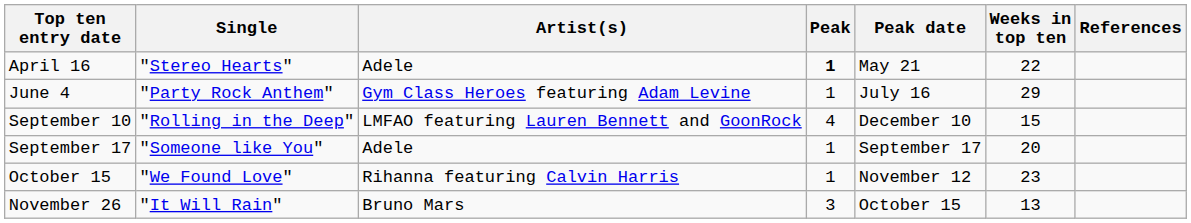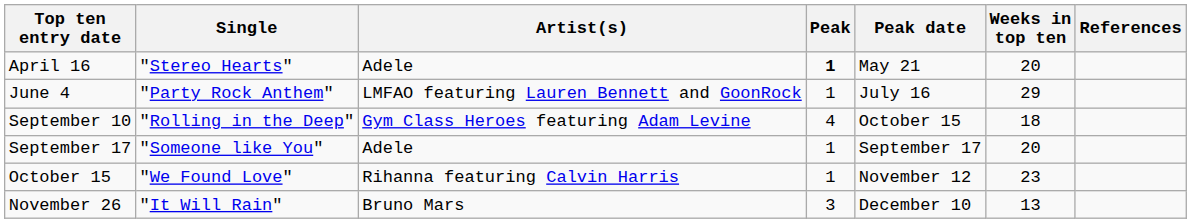 <table class="wikitable sortable">
 <tr>
 <th>Top ten<br>entry date</th>
 <th>Single</th>
 <th>Artist(s)</th>
 <th>Peak</th>
 <th>Peak date</th>
 <th>Weeks in<br>top ten</th>
 <th>References</th>
 </tr>
 <tr>
 <td>April 16</td>
 <td>"<a href='#'>Stereo Hearts</a>"</td>
 <td>Adele</td>
 <td align=center><strong>1</strong></td>
 <td>May 21</td>
-<td align=center>22</td>
+<td align=center>20</td>
 <td align=center></td>
 </tr>
 <tr>
 <td>June 4</td>
 <td>"<a href='#'>Party Rock Anthem</a>"</td>
-<td><a href='#'>Gym Class Heroes</a> featuring <a href='#'>Adam Levine</a></td>
+<td>LMFAO featuring <a href='#'>Lauren Bennett</a> and <a href='#'>GoonRock</a></td>
 <td align=center>1</td>
 <td>July 16</td>
 <td align=center>29</td>
 <td align=center></td>
 </tr>
 <tr>
 <td>September 10</td>
 <td>"<a href='#'>Rolling in the Deep</a>"</td>
-<td>LMFAO featuring <a href='#'>Lauren Bennett</a> and <a href='#'>GoonRock</a></td>
+<td><a href='#'>Gym Class Heroes</a> featuring <a href='#'>Adam Levine</a></td>
 <td align=center>4</td>
-<td>December 10</td>
-<td align=center>15</td>
+<td>October 15</td>
+<td align=center>18</td>
 <td align=center></td>
 </tr>
 <tr>
 <td>September 17</td>
 <td>"<a href='#'>Someone like You</a>"</td>
 <td>Adele</td>
 <td align=center>1</td>
 <td>September 17</td>
 <td align=center>20</td>
 <td align=center></td>
 </tr>
 <tr>
 <td>October 15</td>
 <td>"<a href='#'>We Found Love</a>" </td>
 <td>Rihanna featuring <a href='#'>Calvin Harris</a></td>
 <td align=center>1</td>
 <td>November 12</td>
 <td align=center>23</td>
 <td align=center></td>
 </tr>
 <tr>
 <td>November 26</td>
 <td>"<a href='#'>It Will Rain</a>"</td>
 <td>Bruno Mars</td>
 <td align=center>3</td>
-<td>October 15</td>
+<td>December 10</td>
 <td align=center>13</td>
 <td align=center></td>
 </tr>
 </table>
